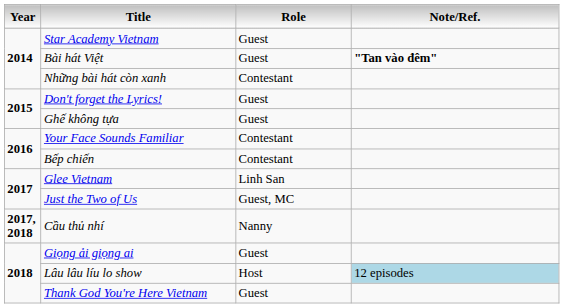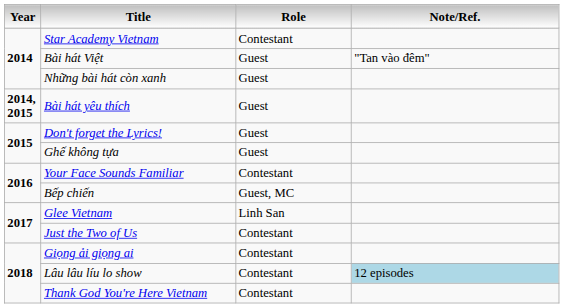 <table class="wikitable">
 <tr>
 <th style="background:linear-gradient(0deg,#FFFFFF, #C0C0C0);color:Black;" width=39 height="23">Year</th>
 <th style="background:linear-gradient(0deg,#FFFFFF, #C0C0C0);color:Black;" width="239">Title</th>
 <th style="background:linear-gradient(0deg,#FFFFFF, #C0C0C0);color:Black;" width="139">Role</th>
 <th style="background:linear-gradient(0deg,#FFFFFF, #C0C0C0);color:Black;" width="255">Note/Ref.</th>
 </tr>
 <tr>
 <td rowspan=3><strong>2014</strong></td>
 <td><em><a href='#'>Star Academy Vietnam</a></em></td>
-<td>Guest</td>
+<td>Contestant</td>
 <td></td>
 </tr>
 <tr>
 <td><em>Bài hát Việt</em></td>
 <td>Guest</td>
-<td><strong>"Tan vào đêm"</strong></td>
+<td>"Tan vào đêm"</td>
 </tr>
 <tr>
 <td><em>Những bài hát còn xanh</em></td>
-<td>Contestant</td>
+<td>Guest</td>
+<td></td>
+</tr>
+<tr>
+<td><strong>2014, 2015</strong></td>
+<td><em><a href='#'>Bài hát yêu thích</a></em></td>
+<td>Guest</td>
 <td></td>
 </tr>
 <tr>
 <td rowspan=2><strong>2015</strong></td>
 <td><em><a href='#'>Don't forget the Lyrics!</a></em></td>
 <td>Guest</td>
 <td></td>
 </tr>
 <tr>
 <td><em>Ghế không tựa</em></td>
 <td>Guest</td>
 <td></td>
 </tr>
 <tr>
 <td rowspan=2><strong>2016</strong></td>
 <td><em><a href='#'>Your Face Sounds Familiar</a></em></td>
 <td>Contestant</td>
 <td></td>
 </tr>
 <tr>
 <td><em>Bếp chiến</em></td>
-<td>Contestant</td>
+<td>Guest, MC</td>
 <td></td>
 </tr>
 <tr>
 <td rowspan=2><strong>2017</strong></td>
 <td><em><a href='#'>Glee Vietnam</a></em></td>
 <td>Linh San</td>
 <td></td>
 </tr>
 <tr>
 <td><em><a href='#'>Just the Two of Us</a></em></td>
-<td>Guest, MC</td>
-<td></td>
-</tr>
-<tr>
-<td><strong>2017, 2018</strong></td>
-<td><em>Cầu thủ nhí</em></td>
-<td>Nanny</td>
+<td>Contestant</td>
 <td></td>
 </tr>
 <tr>
 <td rowspan=3><strong>2018</strong></td>
 <td><em><a href='#'>Giọng ải giọng ai</a></em></td>
-<td>Guest</td>
+<td>Contestant</td>
 <td></td>
 </tr>
 <tr>
 <td><em>Lâu lâu líu lo show</em></td>
-<td>Host</td>
+<td>Contestant</td>
 <td style="background: lightblue;">12 episodes</td>
 </tr>
 <tr>
 <td><em><a href='#'>Thank God You're Here Vietnam</a></em></td>
-<td>Guest</td>
+<td>Contestant</td>
 <td></td>
 </tr>
 </table>
